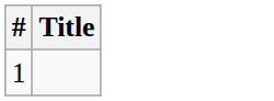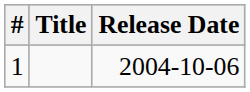 <table class="wikitable">
 <tr>
 <th>#</th>
 <th>Title</th>
+<th>Release Date</th>
 </tr>
 <tr>
 <td align="center">1</td>
 <td></td>
+<td align="right">2004-10-06</td>
 </tr>
 </table>
